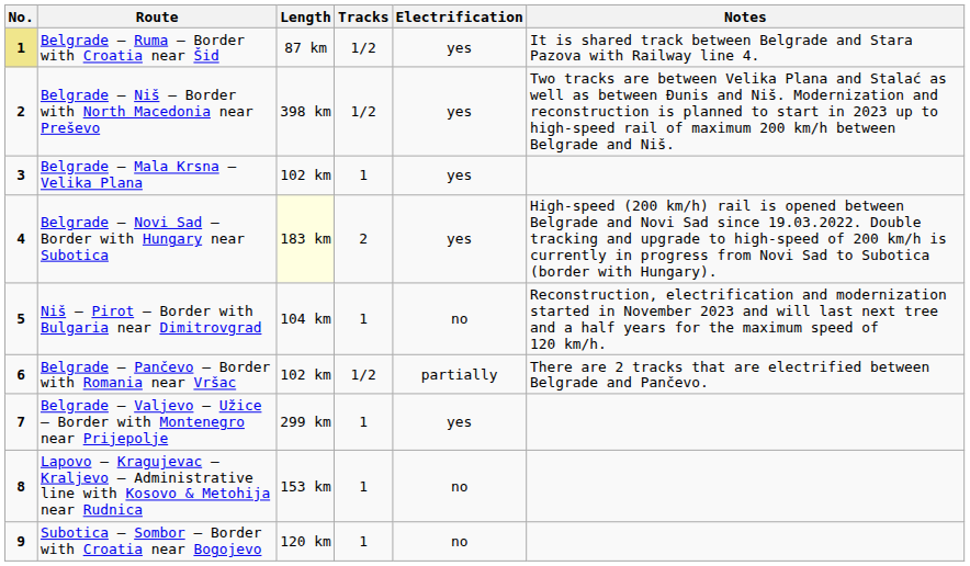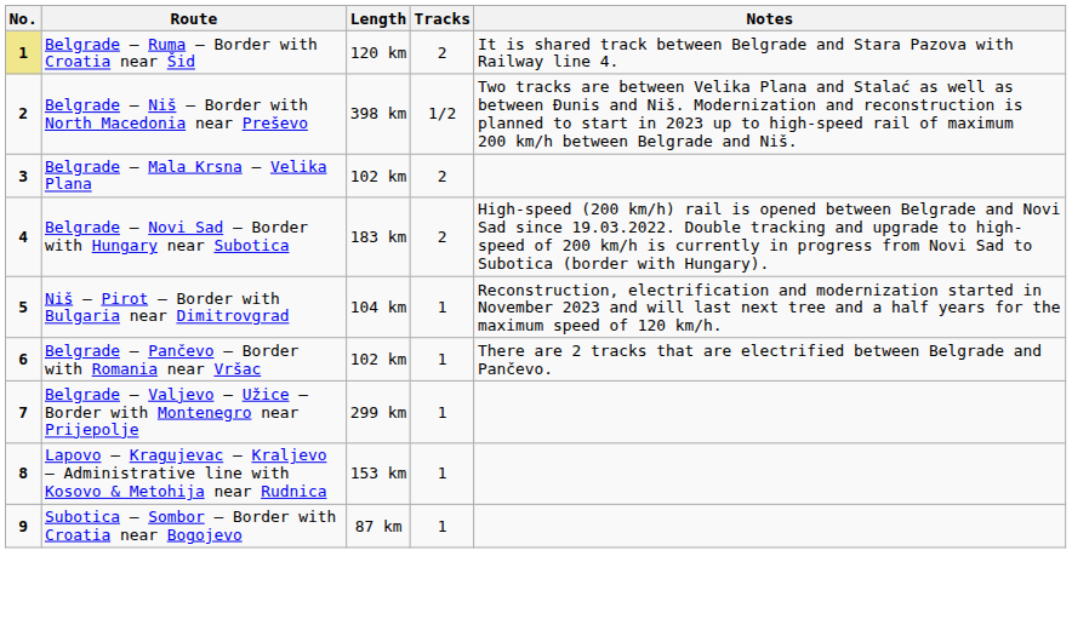 <table class="wikitable" style="margin:auto;">
 <tr>
 <th>No.</th>
 <th>Route</th>
 <th>Length</th>
 <th>Tracks</th>
-<th>Electrification</th>
 <th>Notes</th>
 </tr>
 <tr>
 <td style="background: khaki; text-align: center;"><strong>1</strong></td>
 <td><a href='#'>Belgrade</a> – <a href='#'>Ruma</a> – Border with <a href='#'>Croatia</a> near <a href='#'>Šid</a></td>
-<td style="text-align: center;">87 km</td>
-<td style="text-align: center;">1/2</td>
-<td style="text-align: center;">yes</td>
+<td style="text-align: center;">120 km</td>
+<td style="text-align: center;">2</td>
 <td>It is shared track between Belgrade and Stara Pazova with Railway line 4.</td>
 </tr>
 <tr>
 <td style="text-align: center;"><strong>2</strong></td>
 <td><a href='#'>Belgrade</a> – <a href='#'>Niš</a> – Border with <a href='#'>North Macedonia</a> near <a href='#'>Preševo</a></td>
 <td style="text-align: center;">398 km</td>
 <td style="text-align: center;">1/2</td>
-<td style="text-align: center;">yes</td>
 <td>Two tracks are between Velika Plana and Stalać as well as between Đunis and Niš. Modernization and reconstruction is planned to start in 2023 up to high-speed rail of maximum 200 km/h between Belgrade and Niš.</td>
 </tr>
 <tr>
 <td style="text-align: center;"><strong>3</strong></td>
 <td><a href='#'>Belgrade</a> – <a href='#'>Mala Krsna</a> – <a href='#'>Velika Plana</a></td>
 <td style="text-align: center;">102 km</td>
-<td style="text-align: center;">1</td>
-<td style="text-align: center;">yes</td>
+<td style="text-align: center;">2</td>
 <td></td>
 </tr>
 <tr>
 <td style="text-align: center;"><strong>4</strong></td>
 <td><a href='#'>Belgrade</a> – <a href='#'>Novi Sad</a> – Border with <a href='#'>Hungary</a> near <a href='#'>Subotica</a></td>
-<td style="background: lightyellow; text-align: center;">183 km</td>
+<td style="text-align: center;">183 km</td>
 <td style="text-align: center;">2</td>
-<td style="text-align: center;">yes</td>
 <td>High-speed (200 km/h) rail is opened between Belgrade and Novi Sad since 19.03.2022. Double tracking and upgrade to high-speed of 200 km/h is currently in progress from Novi Sad to Subotica (border with Hungary).</td>
 </tr>
 <tr>
 <td style="text-align: center;"><strong>5</strong></td>
 <td><a href='#'>Niš</a> – <a href='#'>Pirot</a> – Border with <a href='#'>Bulgaria</a> near <a href='#'>Dimitrovgrad</a></td>
 <td style="text-align: center;">104 km</td>
 <td style="text-align: center;">1</td>
-<td style="text-align: center;">no</td>
 <td>Reconstruction, electrification and modernization started in November 2023 and will last next tree and a half years for the maximum speed of 120 km/h.</td>
 </tr>
 <tr>
 <td style="text-align: center;"><strong>6</strong></td>
 <td><a href='#'>Belgrade</a> – <a href='#'>Pančevo</a> – Border with <a href='#'>Romania</a> near <a href='#'>Vršac</a></td>
 <td style="text-align: center;">102 km</td>
-<td style="text-align: center;">1/2</td>
-<td style="text-align: center;">partially</td>
+<td style="text-align: center;">1</td>
 <td>There are 2 tracks that are electrified between Belgrade and Pančevo.</td>
 </tr>
 <tr>
 <td style="text-align: center;"><strong>7</strong></td>
 <td><a href='#'>Belgrade</a> – <a href='#'>Valjevo</a> – <a href='#'>Užice</a> – Border with <a href='#'>Montenegro</a> near <a href='#'>Prijepolje</a></td>
 <td style="text-align: center;">299 km</td>
 <td style="text-align: center;">1</td>
-<td style="text-align: center;">yes</td>
 <td></td>
 </tr>
 <tr>
 <td style="text-align: center;"><strong>8</strong></td>
 <td><a href='#'>Lapovo</a> – <a href='#'>Kragujevac</a> – <a href='#'>Kraljevo</a> – Administrative line with <a href='#'>Kosovo & Metohija</a> near <a href='#'>Rudnica</a></td>
 <td style="text-align: center;">153 km</td>
 <td style="text-align: center;">1</td>
-<td style="text-align: center;">no</td>
 <td></td>
 </tr>
 <tr>
 <td style="text-align: center;"><strong>9</strong></td>
 <td><a href='#'>Subotica</a> – <a href='#'>Sombor</a> – Border with <a href='#'>Croatia</a> near <a href='#'>Bogojevo</a></td>
-<td style="text-align: center;">120 km</td>
+<td style="text-align: center;">87 km</td>
 <td style="text-align: center;">1</td>
-<td style="text-align: center;">no</td>
 <td></td>
 </tr>
 </table>
